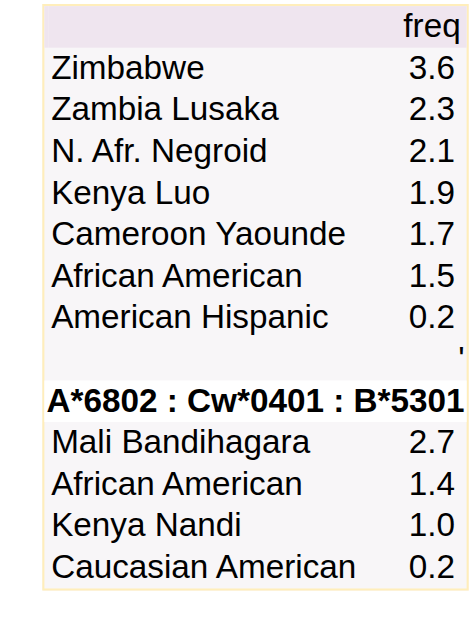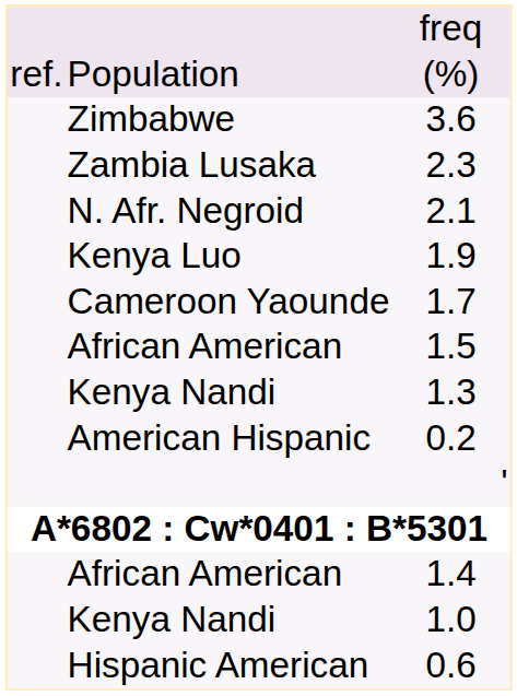 <table border="0" cellspacing="0" cellpadding="1" align="right" style="text-align:center; margin-left: 2em;  border:1px #ffeebb solid; background:#f8f6f8; ">
 <tr style="background:#efe5ef">
 <td></td>
 <td></td>
 <td>freq</td>
+</tr>
+<tr style="background:#eee5ef">
+<td>ref.</td>
+<td align="left">Population</td>
+<td style="width:50px">(%)</td>
 </tr>
 <tr>
 <td></td>
 <td align="left">Zimbabwe</td>
 <td>3.6</td>
 </tr>
 <tr>
 <td></td>
 <td align="left">Zambia Lusaka</td>
 <td>2.3</td>
 </tr>
 <tr>
 <td></td>
 <td align="left">N. Afr. Negroid</td>
 <td>2.1</td>
 </tr>
 <tr>
 <td></td>
 <td align="left">Kenya Luo</td>
 <td>1.9</td>
 </tr>
 <tr>
 <td></td>
 <td align="left">Cameroon Yaounde</td>
 <td>1.7</td>
 </tr>
 <tr>
 <td></td>
 <td align="left">African American</td>
 <td>1.5</td>
 </tr>
 <tr>
 <td></td>
+<td align="left">Kenya Nandi</td>
+<td>1.3</td>
+</tr>
+<tr>
+<td></td>
 <td align="left">American Hispanic</td>
 <td>0.2</td>
 </tr>
 <tr>
 <td colspan = 3 align = "right">'</td>
 </tr>
 <tr style="background:#ffffff">
 <td colspan = "3"><strong>A*6802 : Cw*0401 : B*5301</strong></td>
-</tr>
-<tr>
-<td></td>
-<td align="left">Mali Bandihagara</td>
-<td>2.7</td>
 </tr>
 <tr>
 <td></td>
 <td align="left">African American</td>
 <td>1.4</td>
 </tr>
 <tr>
 <td></td>
 <td align="left">Kenya Nandi</td>
 <td>1.0</td>
 </tr>
 <tr>
 <td></td>
-<td align="left">Caucasian American</td>
-<td>0.2</td>
+<td align="left">Hispanic American</td>
+<td>0.6</td>
 </tr>
 </table>
